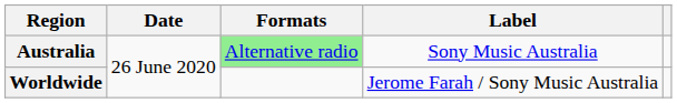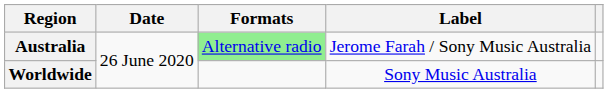 <table class="wikitable plainrowheaders" style="text-align:center;">
 <tr>
 <th>Region</th>
 <th>Date</th>
 <th>Formats</th>
 <th>Label</th>
 <th></th>
 </tr>
 <tr>
 <th scope="row">Australia</th>
 <td rowspan="2">26 June 2020</td>
 <td style="background: lightgreen;"><a href='#'>Alternative radio</a></td>
-<td><a href='#'>Sony Music Australia</a></td>
+<td><a href='#'>Jerome Farah</a> / Sony Music Australia</td>
 <td></td>
 </tr>
 <tr>
 <th scope="row">Worldwide</th>
 <td></td>
-<td><a href='#'>Jerome Farah</a> / Sony Music Australia</td>
+<td><a href='#'>Sony Music Australia</a></td>
 <td></td>
 </tr>
 </table>
